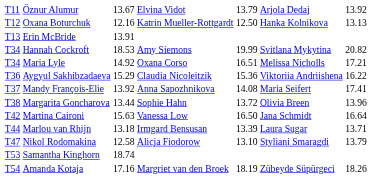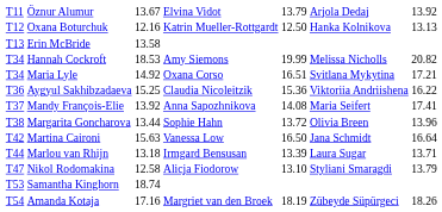 <table>
 <tr>
 <td><a href='#'>T11</a></td>
 <td><a href='#'>Öznur Alumur</a><br></td>
 <td>13.67</td>
 <td><a href='#'>Elvina Vidot</a><br></td>
 <td>13.79</td>
 <td><a href='#'>Arjola Dedaj</a><br></td>
 <td>13.92</td>
 </tr>
 <tr>
 <td><a href='#'>T12</a></td>
 <td><a href='#'>Oxana Boturchuk</a><br></td>
 <td>12.16</td>
 <td><a href='#'>Katrin Mueller-Rottgardt</a><br></td>
 <td>12.50</td>
 <td><a href='#'>Hanka Kolnikova</a><br></td>
 <td>13.13</td>
 </tr>
 <tr>
 <td><a href='#'>T13</a></td>
 <td><a href='#'>Erin McBride</a><br></td>
-<td>13.91</td>
+<td>13.58</td>
 <td></td>
 <td></td>
 <td></td>
 <td></td>
 </tr>
 <tr>
 <td><a href='#'>T34</a></td>
 <td><a href='#'>Hannah Cockroft</a><br></td>
 <td>18.53</td>
 <td><a href='#'>Amy Siemons</a><br></td>
 <td>19.99</td>
-<td><a href='#'>Svitlana Mykytina</a><br></td>
+<td><a href='#'>Melissa Nicholls</a><br></td>
 <td>20.82</td>
 </tr>
 <tr>
 <td><a href='#'>T34</a></td>
 <td><a href='#'>Maria Lyle</a><br></td>
 <td>14.92</td>
 <td><a href='#'>Oxana Corso</a><br></td>
 <td>16.51</td>
-<td><a href='#'>Melissa Nicholls</a><br></td>
+<td><a href='#'>Svitlana Mykytina</a><br></td>
 <td>17.21</td>
 </tr>
 <tr>
 <td><a href='#'>T36</a></td>
 <td><a href='#'>Aygyul Sakhibzadaeva</a><br></td>
-<td>15.29</td>
+<td>15.25</td>
 <td><a href='#'>Claudia Nicoleitzik</a><br></td>
 <td>15.36</td>
 <td><a href='#'>Viktoriia Andriishena</a><br></td>
 <td>16.22</td>
 </tr>
 <tr>
 <td><a href='#'>T37</a></td>
 <td><a href='#'>Mandy François-Elie</a><br></td>
 <td>13.92</td>
 <td><a href='#'>Anna Sapozhnikova</a><br></td>
 <td>14.08</td>
 <td><a href='#'>Maria Seifert</a><br></td>
 <td>17.41</td>
 </tr>
 <tr>
 <td><a href='#'>T38</a></td>
 <td><a href='#'>Margarita Goncharova</a><br></td>
 <td>13.44</td>
 <td><a href='#'>Sophie Hahn</a><br></td>
 <td>13.72</td>
 <td><a href='#'>Olivia Breen</a><br></td>
 <td>13.96</td>
 </tr>
 <tr>
 <td><a href='#'>T42</a></td>
 <td><a href='#'>Martina Caironi</a><br></td>
 <td>15.63</td>
 <td><a href='#'>Vanessa Low</a><br></td>
 <td>16.50</td>
 <td><a href='#'>Jana Schmidt</a><br></td>
 <td>16.64</td>
 </tr>
 <tr>
 <td><a href='#'>T44</a></td>
 <td><a href='#'>Marlou van Rhijn</a><br></td>
 <td>13.18</td>
 <td><a href='#'>Irmgard Bensusan</a><br></td>
 <td>13.39</td>
 <td><a href='#'>Laura Sugar</a><br></td>
 <td>13.71</td>
 </tr>
 <tr>
 <td><a href='#'>T47</a></td>
 <td><a href='#'>Nikol Rodomakina</a><br></td>
 <td>12.58</td>
 <td><a href='#'>Alicja Fiodorow</a><br></td>
 <td>13.10</td>
 <td><a href='#'>Styliani Smaragdi</a><br></td>
 <td>13.79</td>
 </tr>
 <tr>
 <td><a href='#'>T53</a></td>
 <td><a href='#'>Samantha Kinghorn</a><br></td>
 <td>18.74</td>
 <td></td>
 <td></td>
 <td></td>
 <td></td>
 </tr>
 <tr>
 <td><a href='#'>T54</a></td>
 <td><a href='#'>Amanda Kotaja</a><br></td>
 <td>17.16</td>
 <td><a href='#'>Margriet van den Broek</a><br></td>
 <td>18.19</td>
 <td><a href='#'>Zübeyde Süpürgeci</a><br></td>
 <td>18.26</td>
 </tr>
 </table>
